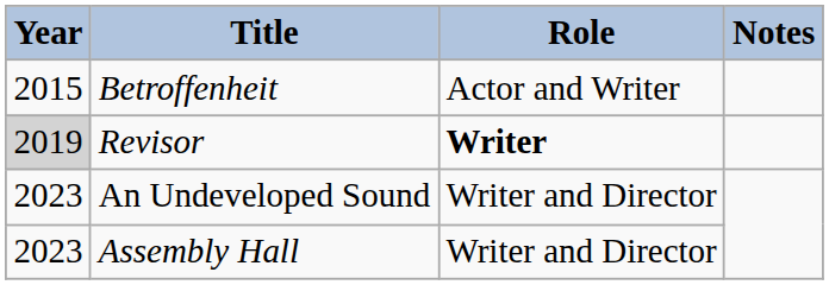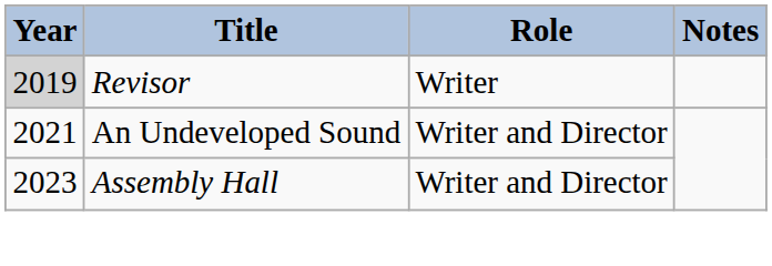 <table class="wikitable">
 <tr>
 <th style="background:#B0C4DE;">Year</th>
 <th style="background:#B0C4DE;">Title</th>
 <th style="background:#B0C4DE;">Role</th>
 <th style="background:#B0C4DE;">Notes</th>
 </tr>
 <tr>
-<td>2015</td>
-<td><em>Betroffenheit</em></td>
-<td>Actor and Writer</td>
+<td style="background: lightgrey;">2019</td>
+<td><em>Revisor</em></td>
+<td>Writer</td>
 <td></td>
 </tr>
 <tr>
-<td style="background: lightgrey;">2019</td>
-<td><em>Revisor</em></td>
-<td><strong>Writer</strong></td>
-<td></td>
-</tr>
-<tr>
-<td>2023</td>
+<td>2021</td>
 <td>An Undeveloped Sound</td>
 <td>Writer and Director</td>
 </tr>
 <tr>
 <td>2023</td>
 <td><em>Assembly Hall</em></td>
 <td>Writer and Director</td>
 </tr>
 </table>
